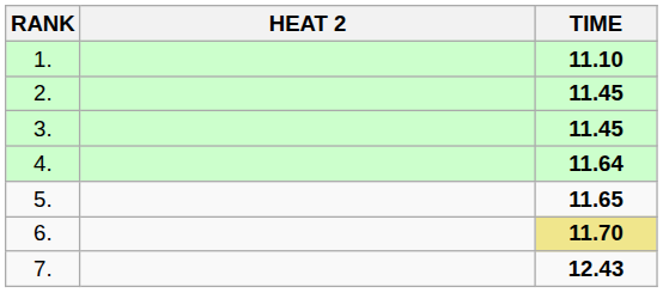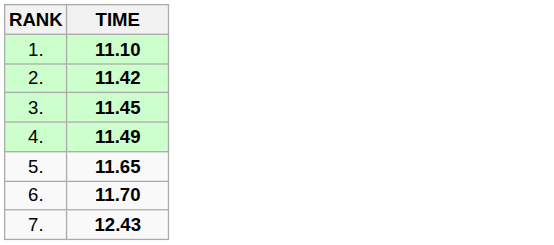 <table class="wikitable" style="border-collapse: collapse; font-size: 90%;">
 <tr>
 <th>RANK</th>
-<th style="width: 20em">HEAT 2</th>
 <th style="width: 5em">TIME</th>
 </tr>
 <tr style="background:#ccffcc;">
 <td align="center">1.</td>
-<td></td>
 <td align="center"><strong>11.10</strong></td>
 </tr>
 <tr style="background:#ccffcc;">
 <td align="center">2.</td>
-<td></td>
-<td align="center"><strong>11.45</strong></td>
+<td align="center"><strong>11.42</strong></td>
 </tr>
 <tr style="background:#ccffcc;">
 <td align="center">3.</td>
-<td></td>
 <td align="center"><strong>11.45</strong></td>
 </tr>
 <tr style="background:#ccffcc;">
 <td align="center">4.</td>
-<td></td>
-<td align="center"><strong>11.64</strong></td>
+<td align="center"><strong>11.49</strong></td>
 </tr>
 <tr>
 <td align="center">5.</td>
-<td></td>
 <td align="center"><strong>11.65</strong></td>
 </tr>
 <tr>
 <td align="center">6.</td>
-<td></td>
-<td align="center" style="background: khaki;"><strong>11.70</strong></td>
+<td align="center"><strong>11.70</strong></td>
 </tr>
 <tr>
 <td align="center">7.</td>
-<td></td>
 <td align="center"><strong>12.43</strong></td>
 </tr>
 </table>
